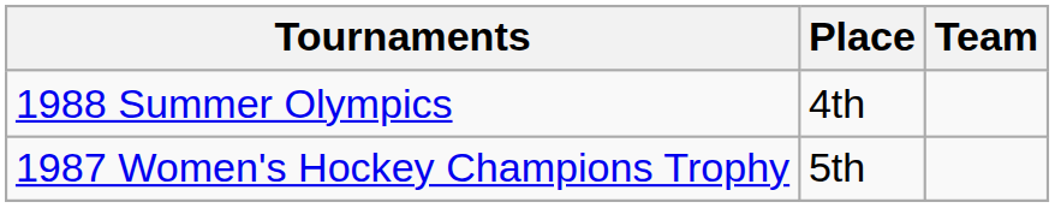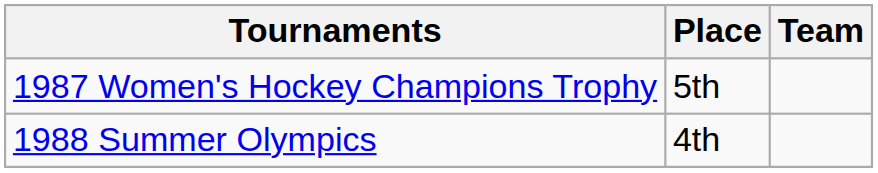 <table class="wikitable collapsible">
 <tr>
 <th>Tournaments</th>
 <th>Place</th>
 <th>Team</th>
 </tr>
 <tr>
+<td><a href='#'>1987 Women's Hockey Champions Trophy</a></td>
+<td>5th</td>
+<td></td>
+</tr>
+<tr>
 <td><a href='#'>1988 Summer Olympics</a></td>
 <td>4th</td>
 <td></td>
 </tr>
 <tr>
-<td><a href='#'>1987 Women's Hockey Champions Trophy</a></td>
-<td>5th</td>
-<td></td>
-</tr>
-<tr>
 </tr>
 </table>
